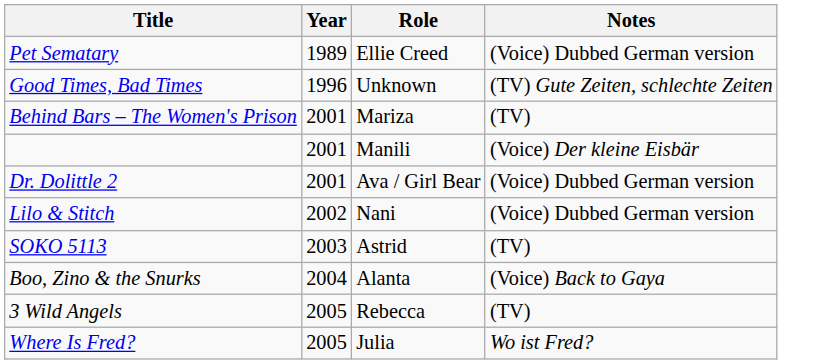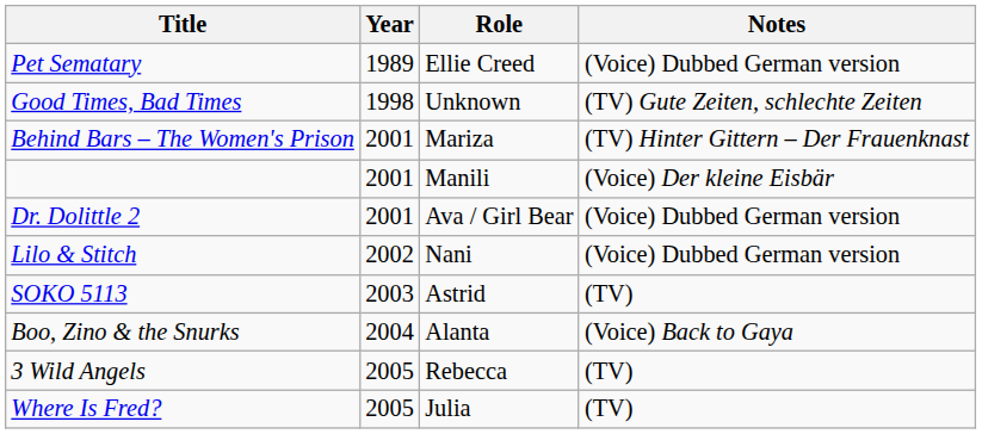 <table class="wikitable sortable">
 <tr>
 <th>Title</th>
 <th>Year</th>
 <th>Role</th>
 <th class="unsortable">Notes</th>
 </tr>
 <tr>
 <td><em><a href='#'>Pet Sematary</a></em></td>
 <td>1989</td>
 <td>Ellie Creed</td>
 <td>(Voice) Dubbed German version</td>
 </tr>
 <tr>
 <td><em><a href='#'>Good Times, Bad Times</a></em></td>
-<td>1996</td>
+<td>1998</td>
 <td>Unknown</td>
 <td>(TV) <em>Gute Zeiten, schlechte Zeiten</em></td>
 </tr>
 <tr>
 <td><em><a href='#'>Behind Bars – The Women's Prison</a></em></td>
 <td>2001</td>
 <td>Mariza</td>
-<td>(TV)</td>
+<td>(TV) <em>Hinter Gittern – Der Frauenknast</em></td>
 </tr>
 <tr>
 <td><em></em></td>
 <td>2001</td>
 <td>Manili</td>
 <td>(Voice) <em>Der kleine Eisbär</em></td>
 </tr>
 <tr>
 <td><em><a href='#'>Dr. Dolittle 2</a></em></td>
 <td>2001</td>
 <td>Ava / Girl Bear</td>
 <td>(Voice) Dubbed German version</td>
 </tr>
 <tr>
 <td><em><a href='#'>Lilo & Stitch</a></em></td>
 <td>2002</td>
 <td>Nani</td>
 <td>(Voice) Dubbed German version</td>
 </tr>
 <tr>
 <td><em><a href='#'>SOKO 5113</a></em></td>
 <td>2003</td>
 <td>Astrid</td>
 <td>(TV)</td>
 </tr>
 <tr>
 <td><em>Boo, Zino & the Snurks</em></td>
 <td>2004</td>
 <td>Alanta</td>
 <td>(Voice) <em>Back to Gaya</em></td>
 </tr>
 <tr>
 <td><em>3 Wild Angels</em></td>
 <td>2005</td>
 <td>Rebecca</td>
 <td>(TV) <em></em></td>
 </tr>
 <tr>
 <td><em><a href='#'>Where Is Fred?</a></em></td>
 <td>2005</td>
 <td>Julia</td>
-<td><em>Wo ist Fred?</em></td>
+<td>(TV) <em></em></td>
 </tr>
 </table>
